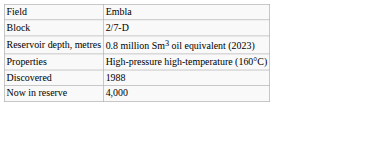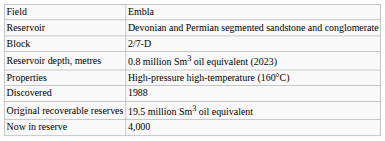 <table class="wikitable">
 <tr>
 <td>Field</td>
 <td>Embla</td>
+</tr>
+<tr>
+<td>Reservoir</td>
+<td>Devonian  and Permian segmented sandstone and conglomerate</td>
 </tr>
 <tr>
 <td>Block</td>
 <td>2/7-D</td>
 </tr>
 <tr>
 <td>Reservoir depth, metres</td>
 <td>0.8 million Sm<sup>3</sup> oil  equivalent (2023)</td>
 </tr>
 <tr>
 <td>Properties</td>
 <td>High-pressure high-temperature (160°C)</td>
 </tr>
 <tr>
 <td>Discovered</td>
 <td>1988</td>
 </tr>
 <tr>
+<td>Original recoverable reserves</td>
+<td>19.5 million Sm<sup>3</sup> oil  equivalent</td>
+</tr>
+<tr>
 <td>Now in reserve</td>
 <td>4,000</td>
 </tr>
 </table>
